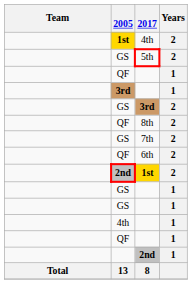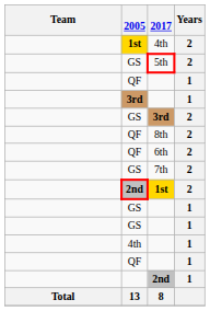 <table class="wikitable" style="text-align:center; font-size:90%">
 <tr>
 <th width=150>Team</th>
 <th><br><a href='#'>2005</a></th>
 <th><br><a href='#'>2017</a></th>
 <th>Years</th>
 </tr>
 <tr>
 <td align=left></td>
 <td bgcolor=Gold><strong>1st</strong></td>
 <td>4th</td>
 <th>2</th>
 </tr>
 <tr>
 <td align=left></td>
 <td>GS</td>
 <td style="border: 3px solid red">5th</td>
 <th>2</th>
 </tr>
 <tr>
 <td align=left></td>
 <td>QF</td>
 <td></td>
 <th>1</th>
 </tr>
 <tr>
 <td align=left></td>
 <td bgcolor=#cc9966><strong>3rd</strong></td>
 <td></td>
 <th>1</th>
 </tr>
 <tr>
 <td align=left></td>
 <td>GS</td>
 <td bgcolor=#cc9966><strong>3rd</strong></td>
 <th>2</th>
 </tr>
 <tr>
 <td align=left></td>
 <td>QF</td>
 <td>8th</td>
 <th>2</th>
 </tr>
 <tr>
 <td align=left></td>
-<td>GS</td>
-<td>7th</td>
+<td>QF</td>
+<td>6th</td>
 <th>2</th>
 </tr>
 <tr>
 <td align=left></td>
-<td>QF</td>
-<td>6th</td>
+<td>GS</td>
+<td>7th</td>
 <th>2</th>
 </tr>
 <tr>
 <td align=left></td>
 <td style="border: 3px solid red" bgcolor=Silver><strong>2nd</strong></td>
 <td bgcolor=Gold><strong>1st</strong></td>
 <th>2</th>
 </tr>
 <tr>
 <td align=left></td>
 <td>GS</td>
 <td></td>
 <th>1</th>
 </tr>
 <tr>
 <td align=left></td>
 <td>GS</td>
 <td></td>
 <th>1</th>
 </tr>
 <tr>
 <td align=left></td>
 <td>4th</td>
 <td></td>
 <th>1</th>
 </tr>
 <tr>
 <td align=left></td>
 <td>QF</td>
 <td></td>
 <th>1</th>
 </tr>
 <tr>
 <td align=left></td>
 <td></td>
 <td bgcolor=Silver><strong>2nd</strong></td>
 <th>1</th>
 </tr>
 <tr>
 <th>Total</th>
 <th>13</th>
 <th>8</th>
 <th></th>
 </tr>
 <tr>
 </tr>
 </table>
